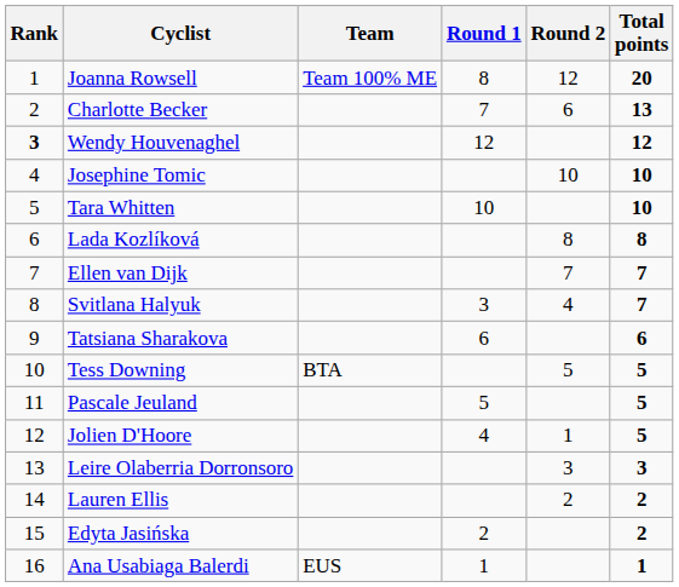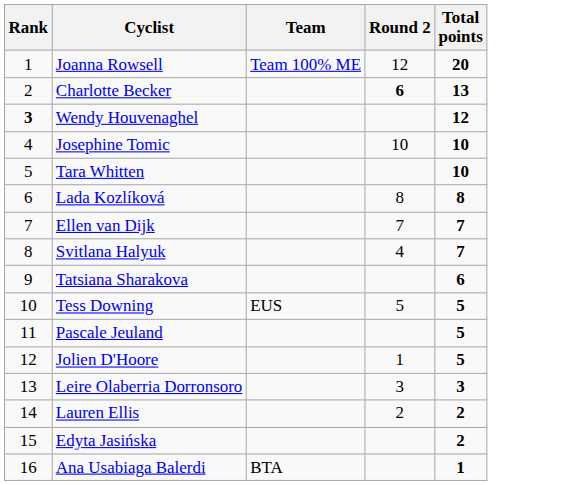 <table class=wikitable sortable style=text-align:center;>
 <tr>
 <th>Rank</th>
 <th class=unsortable>Cyclist</th>
 <th>Team</th>
-<th><a href='#'>Round 1</a></th>
 <th>Round 2</th>
 <th>Total<br>points</th>
 </tr>
 <tr>
 <td align=center>1</td>
 <td align=left><a href='#'>Joanna Rowsell</a></td>
 <td align=left><a href='#'>Team 100% ME</a></td>
-<td>8</td>
 <td>12</td>
 <td><strong>20</strong></td>
 </tr>
 <tr>
 <td align=center>2</td>
 <td align=left><a href='#'>Charlotte Becker</a></td>
 <td align=left></td>
-<td>7</td>
-<td>6</td>
+<td><strong>6</strong></td>
 <td><strong>13</strong></td>
 </tr>
 <tr>
 <td align=center><strong>3</strong></td>
 <td align=left><a href='#'>Wendy Houvenaghel</a></td>
 <td align=left></td>
-<td>12</td>
 <td></td>
 <td><strong>12</strong></td>
 </tr>
 <tr>
 <td align=center>4</td>
 <td align=left><a href='#'>Josephine Tomic</a></td>
 <td align=left></td>
-<td></td>
 <td>10</td>
 <td><strong>10</strong></td>
 </tr>
 <tr>
 <td align=center>5</td>
 <td align=left><a href='#'>Tara Whitten</a></td>
 <td align=left></td>
-<td>10</td>
 <td></td>
 <td><strong>10</strong></td>
 </tr>
 <tr>
 <td align=center>6</td>
 <td align=left><a href='#'>Lada Kozlíková</a></td>
 <td align=left></td>
-<td></td>
 <td>8</td>
 <td><strong>8</strong></td>
 </tr>
 <tr>
 <td align=center>7</td>
 <td align=left><a href='#'>Ellen van Dijk</a></td>
 <td align=left></td>
-<td></td>
 <td>7</td>
 <td><strong>7</strong></td>
 </tr>
 <tr>
 <td align=center>8</td>
 <td align=left><a href='#'>Svitlana Halyuk</a></td>
 <td align=left></td>
-<td>3</td>
 <td>4</td>
 <td><strong>7</strong></td>
 </tr>
 <tr>
 <td align=center>9</td>
 <td align=left><a href='#'>Tatsiana Sharakova</a></td>
 <td align=left></td>
-<td>6</td>
 <td></td>
 <td><strong>6</strong></td>
 </tr>
 <tr>
 <td align=center>10</td>
 <td align=left><a href='#'>Tess Downing</a></td>
-<td align=left>BTA</td>
-<td></td>
+<td align=left>EUS</td>
 <td>5</td>
 <td><strong>5</strong></td>
 </tr>
 <tr>
 <td align=center>11</td>
 <td align=left><a href='#'>Pascale Jeuland</a></td>
 <td align=left></td>
-<td>5</td>
 <td></td>
 <td><strong>5</strong></td>
 </tr>
 <tr>
 <td align=center>12</td>
 <td align=left><a href='#'>Jolien D'Hoore</a></td>
 <td align=left></td>
-<td>4</td>
 <td>1</td>
 <td><strong>5</strong></td>
 </tr>
 <tr>
 <td align=center>13</td>
 <td align=left><a href='#'>Leire Olaberria Dorronsoro</a></td>
 <td align=left></td>
-<td></td>
 <td>3</td>
 <td><strong>3</strong></td>
 </tr>
 <tr>
 <td align=center>14</td>
 <td align=left><a href='#'>Lauren Ellis</a></td>
 <td align=left></td>
-<td></td>
 <td>2</td>
 <td><strong>2</strong></td>
 </tr>
 <tr>
 <td align=center>15</td>
 <td align=left><a href='#'>Edyta Jasińska</a></td>
 <td align=left></td>
-<td>2</td>
 <td></td>
 <td><strong>2</strong></td>
 </tr>
 <tr>
 <td align=center>16</td>
 <td align=left><a href='#'>Ana Usabiaga Balerdi</a></td>
-<td align=left>EUS</td>
-<td>1</td>
+<td align=left>BTA</td>
 <td></td>
 <td><strong>1</strong></td>
 </tr>
 </table>
